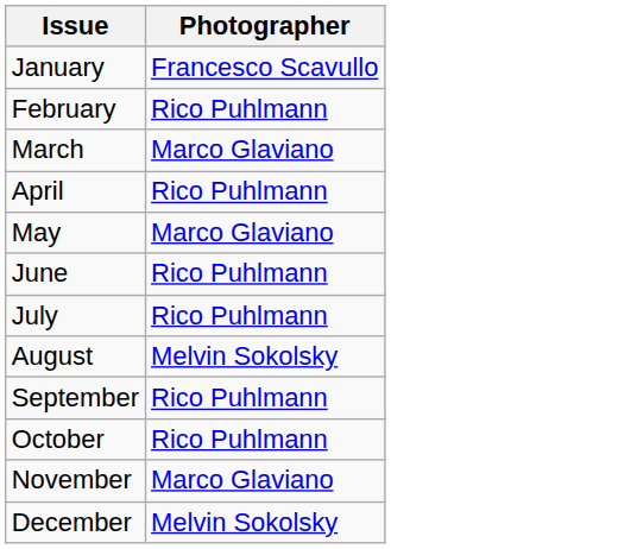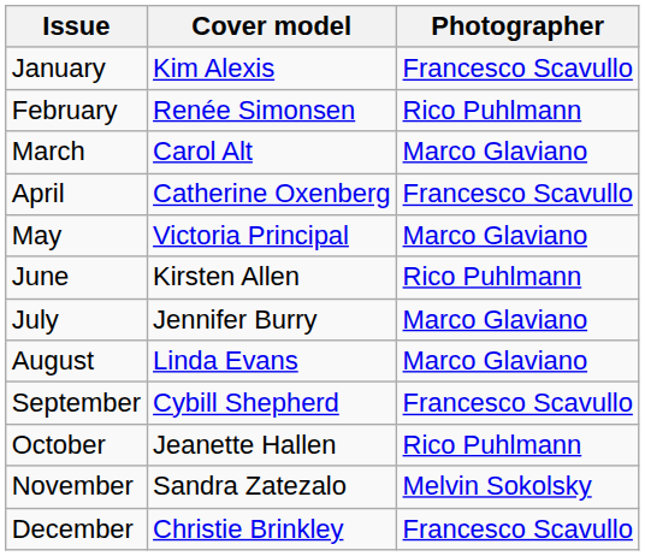 <table class="sortable wikitable">
 <tr>
 <th>Issue</th>
+<th>Cover model</th>
 <th>Photographer</th>
 </tr>
 <tr>
 <td>January</td>
+<td><a href='#'>Kim Alexis</a></td>
 <td><a href='#'>Francesco Scavullo</a></td>
 </tr>
 <tr>
 <td>February</td>
+<td><a href='#'>Renée Simonsen</a></td>
 <td><a href='#'>Rico Puhlmann</a></td>
 </tr>
 <tr>
 <td>March</td>
+<td><a href='#'>Carol Alt</a></td>
 <td><a href='#'>Marco Glaviano</a></td>
 </tr>
 <tr>
 <td>April</td>
-<td><a href='#'>Rico Puhlmann</a></td>
+<td><a href='#'>Catherine Oxenberg</a></td>
+<td><a href='#'>Francesco Scavullo</a></td>
 </tr>
 <tr>
 <td>May</td>
+<td><a href='#'>Victoria Principal</a></td>
 <td><a href='#'>Marco Glaviano</a></td>
 </tr>
 <tr>
 <td>June</td>
+<td>Kirsten Allen</td>
 <td><a href='#'>Rico Puhlmann</a></td>
 </tr>
 <tr>
 <td>July</td>
-<td><a href='#'>Rico Puhlmann</a></td>
+<td>Jennifer Burry</td>
+<td><a href='#'>Marco Glaviano</a></td>
 </tr>
 <tr>
 <td>August</td>
-<td><a href='#'>Melvin Sokolsky</a></td>
+<td><a href='#'>Linda Evans</a></td>
+<td><a href='#'>Marco Glaviano</a></td>
 </tr>
 <tr>
 <td>September</td>
-<td><a href='#'>Rico Puhlmann</a></td>
+<td><a href='#'>Cybill Shepherd</a></td>
+<td><a href='#'>Francesco Scavullo</a></td>
 </tr>
 <tr>
 <td>October</td>
+<td>Jeanette Hallen</td>
 <td><a href='#'>Rico Puhlmann</a></td>
 </tr>
 <tr>
 <td>November</td>
-<td><a href='#'>Marco Glaviano</a></td>
+<td>Sandra Zatezalo</td>
+<td><a href='#'>Melvin Sokolsky</a></td>
 </tr>
 <tr>
 <td>December</td>
-<td><a href='#'>Melvin Sokolsky</a></td>
+<td><a href='#'>Christie Brinkley</a></td>
+<td><a href='#'>Francesco Scavullo</a></td>
 </tr>
 </table>
